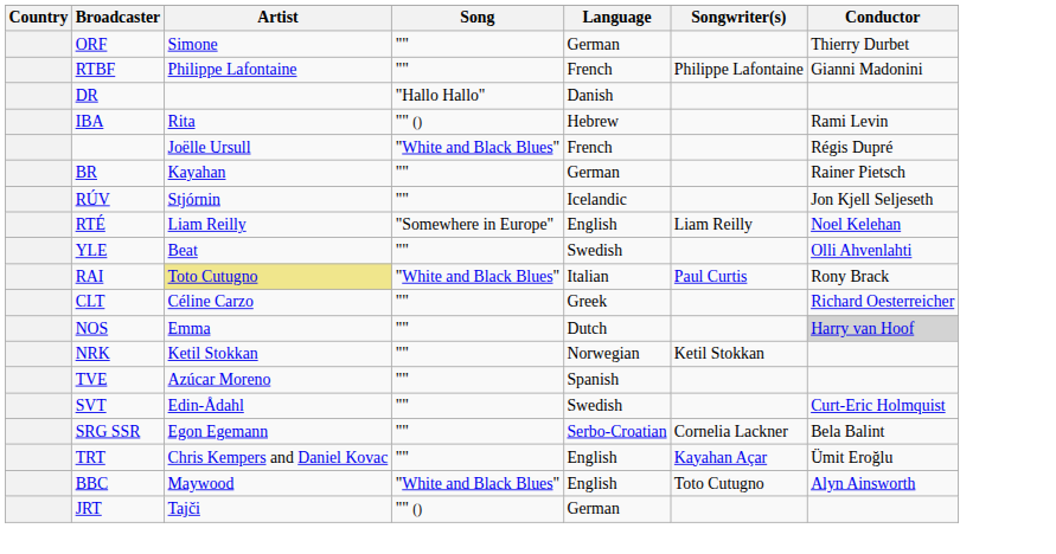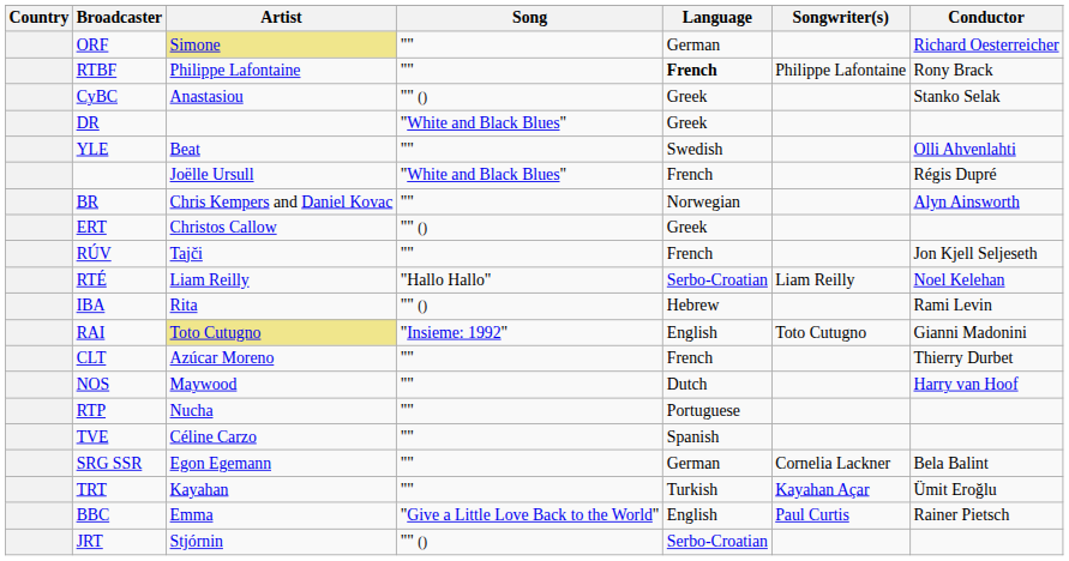 <table class="wikitable plainrowheaders sticky-header">
 <tr>
 </tr>
 <tr>
 <th scope="col">Country</th>
 <th scope="col">Broadcaster</th>
 <th scope="col">Artist</th>
 <th scope="col">Song</th>
 <th scope="col">Language</th>
 <th scope="col">Songwriter(s)</th>
 <th scope="col">Conductor</th>
 </tr>
 <tr>
 <th scope="row"></th>
 <td><a href='#'>ORF</a></td>
-<td><a href='#'>Simone</a></td>
+<td style="background: khaki;"><a href='#'>Simone</a></td>
 <td>""</td>
 <td>German</td>
 <td></td>
-<td>Thierry Durbet</td>
+<td><a href='#'>Richard Oesterreicher</a></td>
 </tr>
 <tr>
 <th scope="row"></th>
 <td><a href='#'>RTBF</a></td>
 <td><a href='#'>Philippe Lafontaine</a></td>
 <td>""</td>
-<td>French</td>
+<td><strong>French</strong></td>
 <td>Philippe Lafontaine</td>
-<td>Gianni Madonini</td>
+<td>Rony Brack</td>
+</tr>
+<tr>
+<th scope="row"></th>
+<td><a href='#'>CyBC</a></td>
+<td><a href='#'>Anastasiou</a></td>
+<td>"" <small>()</small></td>
+<td>Greek</td>
+<td></td>
+<td>Stanko Selak</td>
 </tr>
 <tr>
 <th scope="row"></th>
 <td><a href='#'>DR</a></td>
 <td></td>
-<td>"Hallo Hallo"</td>
-<td>Danish</td>
+<td>"<a href='#'>White and Black Blues</a>"</td>
+<td>Greek</td>
 <td></td>
 <td></td>
 </tr>
 <tr>
 <th scope="row"></th>
-<td><a href='#'>IBA</a></td>
-<td><a href='#'>Rita</a></td>
-<td>"" <small>()</small></td>
-<td>Hebrew</td>
+<td><a href='#'>YLE</a></td>
+<td><a href='#'>Beat</a></td>
+<td>""</td>
+<td>Swedish</td>
 <td></td>
-<td>Rami Levin</td>
+<td><a href='#'>Olli Ahvenlahti</a></td>
 </tr>
 <tr>
 <th scope="row"></th>
 <td></td>
 <td><a href='#'>Joëlle Ursull</a></td>
 <td>"<a href='#'>White and Black Blues</a>"</td>
 <td>French</td>
 <td></td>
 <td>Régis Dupré</td>
 </tr>
 <tr>
 <th scope="row"></th>
 <td><a href='#'>BR</a></td>
-<td><a href='#'>Kayahan</a></td>
+<td><a href='#'>Chris Kempers</a> and <a href='#'>Daniel Kovac</a></td>
 <td>""</td>
-<td>German</td>
+<td>Norwegian</td>
 <td></td>
-<td>Rainer Pietsch</td>
+<td><a href='#'>Alyn Ainsworth</a></td>
+</tr>
+<tr>
+<th scope="row"></th>
+<td><a href='#'>ERT</a></td>
+<td><a href='#'>Christos Callow</a></td>
+<td>"" <small>()</small></td>
+<td>Greek</td>
+<td></td>
+<td></td>
 </tr>
 <tr>
 <th scope="row"></th>
 <td><a href='#'>RÚV</a></td>
-<td><a href='#'>Stjórnin</a></td>
+<td><a href='#'>Tajči</a></td>
 <td>""</td>
-<td>Icelandic</td>
+<td>French</td>
 <td></td>
 <td>Jon Kjell Seljeseth</td>
 </tr>
 <tr>
 <th scope="row"></th>
 <td><a href='#'>RTÉ</a></td>
 <td><a href='#'>Liam Reilly</a></td>
-<td>"Somewhere in Europe"</td>
-<td>English</td>
+<td>"Hallo Hallo"</td>
+<td><a href='#'>Serbo-Croatian</a></td>
 <td>Liam Reilly</td>
 <td><a href='#'>Noel Kelehan</a></td>
 </tr>
 <tr>
 <th scope="row"></th>
-<td><a href='#'>YLE</a></td>
-<td><a href='#'>Beat</a></td>
-<td>""</td>
-<td>Swedish</td>
+<td><a href='#'>IBA</a></td>
+<td><a href='#'>Rita</a></td>
+<td>"" <small>()</small></td>
+<td>Hebrew</td>
 <td></td>
-<td><a href='#'>Olli Ahvenlahti</a></td>
+<td>Rami Levin</td>
 </tr>
 <tr>
 <th scope="row"></th>
 <td><a href='#'>RAI</a></td>
 <td style="background: khaki;"><a href='#'>Toto Cutugno</a></td>
-<td>"<a href='#'>White and Black Blues</a>"</td>
-<td>Italian</td>
-<td><a href='#'>Paul Curtis</a></td>
-<td>Rony Brack</td>
+<td>"<a href='#'><span>Insieme</span>: 1992</a>"</td>
+<td>English</td>
+<td>Toto Cutugno</td>
+<td>Gianni Madonini</td>
 </tr>
 <tr>
 <th scope="row"></th>
 <td><a href='#'>CLT</a></td>
-<td><a href='#'>Céline Carzo</a></td>
+<td><a href='#'>Azúcar Moreno</a></td>
 <td>""</td>
-<td>Greek</td>
+<td>French</td>
 <td></td>
-<td><a href='#'>Richard Oesterreicher</a></td>
+<td>Thierry Durbet</td>
 </tr>
 <tr>
 <th scope="row"></th>
 <td><a href='#'>NOS</a></td>
-<td><a href='#'>Emma</a></td>
+<td><a href='#'>Maywood</a></td>
 <td>""</td>
 <td>Dutch</td>
 <td></td>
-<td style="background: lightgrey;"><a href='#'>Harry van Hoof</a></td>
+<td><a href='#'>Harry van Hoof</a></td>
 </tr>
 <tr>
 <th scope="row"></th>
-<td><a href='#'>NRK</a></td>
-<td><a href='#'>Ketil Stokkan</a></td>
+<td><a href='#'>RTP</a></td>
+<td><a href='#'>Nucha</a></td>
 <td>""</td>
-<td>Norwegian</td>
-<td>Ketil Stokkan</td>
+<td>Portuguese</td>
+<td></td>
 <td></td>
 </tr>
 <tr>
 <th scope="row"></th>
 <td><a href='#'>TVE</a></td>
-<td><a href='#'>Azúcar Moreno</a></td>
+<td><a href='#'>Céline Carzo</a></td>
 <td>""</td>
 <td>Spanish</td>
 <td></td>
 <td></td>
 </tr>
 <tr>
 <th scope="row"></th>
-<td><a href='#'>SVT</a></td>
-<td><a href='#'>Edin-Ådahl</a></td>
-<td>""</td>
-<td>Swedish</td>
-<td></td>
-<td><a href='#'>Curt-Eric Holmquist</a></td>
-</tr>
-<tr>
-<th scope="row"></th>
 <td><a href='#'>SRG SSR</a></td>
 <td><a href='#'>Egon Egemann</a></td>
 <td>""</td>
-<td><a href='#'>Serbo-Croatian</a></td>
+<td>German</td>
 <td>Cornelia Lackner</td>
 <td>Bela Balint</td>
 </tr>
 <tr>
 <th scope="row"></th>
 <td><a href='#'>TRT</a></td>
-<td><a href='#'>Chris Kempers</a> and <a href='#'>Daniel Kovac</a></td>
+<td><a href='#'>Kayahan</a></td>
 <td>""</td>
-<td>English</td>
+<td>Turkish</td>
 <td><a href='#'>Kayahan Açar</a></td>
 <td>Ümit Eroğlu</td>
 </tr>
 <tr>
 <th scope="row"></th>
 <td><a href='#'>BBC</a></td>
-<td><a href='#'>Maywood</a></td>
-<td>"<a href='#'>White and Black Blues</a>"</td>
+<td><a href='#'>Emma</a></td>
+<td>"<a href='#'>Give a Little Love Back to the World</a>"</td>
 <td>English</td>
-<td>Toto Cutugno</td>
-<td><a href='#'>Alyn Ainsworth</a></td>
+<td><a href='#'>Paul Curtis</a></td>
+<td>Rainer Pietsch</td>
 </tr>
 <tr>
 <th scope="row"></th>
 <td><a href='#'>JRT</a></td>
-<td><a href='#'>Tajči</a></td>
+<td><a href='#'>Stjórnin</a></td>
 <td>"" <small>()</small></td>
-<td>German</td>
+<td><a href='#'>Serbo-Croatian</a></td>
 <td></td>
 <td></td>
 </tr>
 </table>
